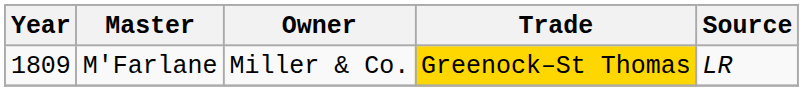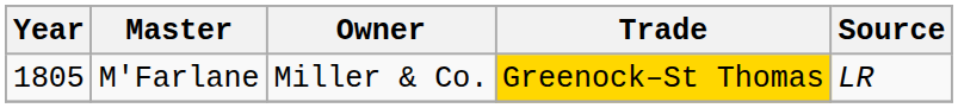 <table class=" wikitable">
 <tr>
 <th>Year</th>
 <th>Master</th>
 <th>Owner</th>
 <th>Trade</th>
 <th>Source</th>
 </tr>
 <tr>
-<td>1809</td>
+<td>1805</td>
 <td>M'Farlane</td>
 <td>Miller & Co.</td>
 <td style="background: gold;">Greenock–St Thomas</td>
 <td><em>LR</em></td>
 </tr>
 <tr>
 </tr>
 </table>
